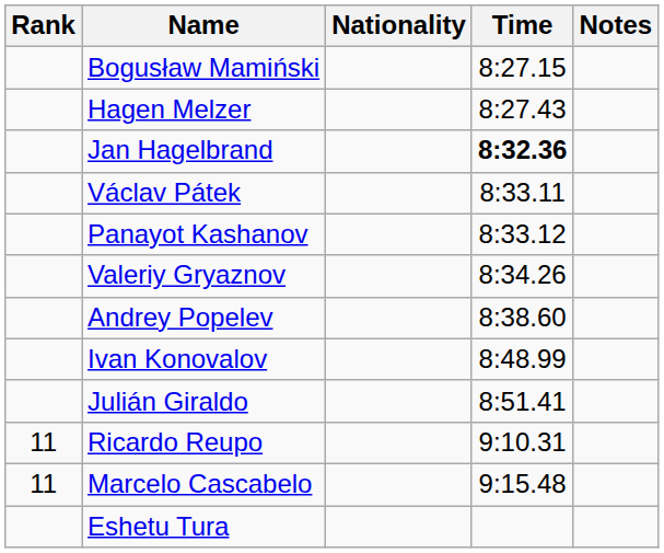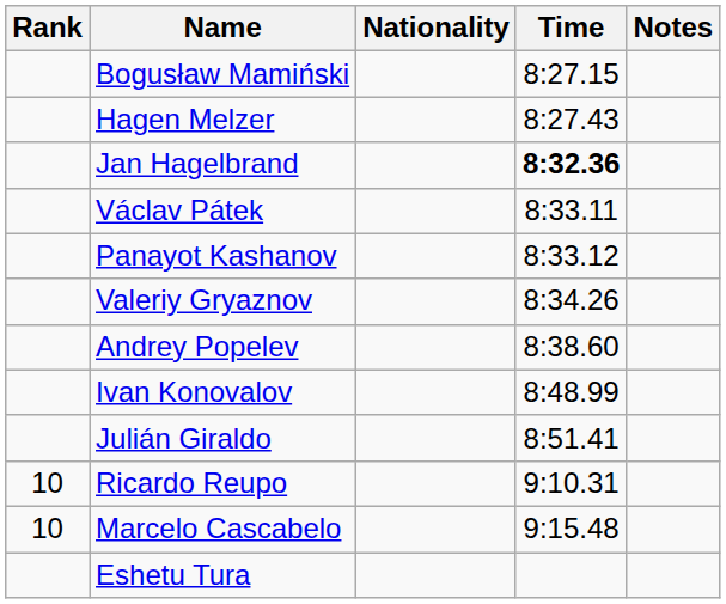 <table class="wikitable sortable" style="text-align:center">
 <tr>
 <th>Rank</th>
 <th>Name</th>
 <th>Nationality</th>
 <th>Time</th>
 <th>Notes</th>
 </tr>
 <tr>
 <td></td>
 <td align="left"><a href='#'>Bogusław Mamiński</a></td>
 <td align=left></td>
 <td>8:27.15</td>
 <td></td>
 </tr>
 <tr>
 <td></td>
 <td align="left"><a href='#'>Hagen Melzer</a></td>
 <td align=left></td>
 <td>8:27.43</td>
 <td></td>
 </tr>
 <tr>
 <td></td>
 <td align="left"><a href='#'>Jan Hagelbrand</a></td>
 <td align=left></td>
 <td><strong>8:32.36</strong></td>
 <td></td>
 </tr>
 <tr>
 <td></td>
 <td align="left"><a href='#'>Václav Pátek</a></td>
 <td align=left></td>
 <td>8:33.11</td>
 <td></td>
 </tr>
 <tr>
 <td></td>
 <td align="left"><a href='#'>Panayot Kashanov</a></td>
 <td align=left></td>
 <td>8:33.12</td>
 <td></td>
 </tr>
 <tr>
 <td></td>
 <td align="left"><a href='#'>Valeriy Gryaznov</a></td>
 <td align=left></td>
 <td>8:34.26</td>
 <td></td>
 </tr>
 <tr>
 <td></td>
 <td align="left"><a href='#'>Andrey Popelev</a></td>
 <td align=left></td>
 <td>8:38.60</td>
 <td></td>
 </tr>
 <tr>
 <td></td>
 <td align="left"><a href='#'>Ivan Konovalov</a></td>
 <td align=left></td>
 <td>8:48.99</td>
 <td></td>
 </tr>
 <tr>
 <td></td>
 <td align="left"><a href='#'>Julián Giraldo</a></td>
 <td align=left></td>
 <td>8:51.41</td>
 <td></td>
 </tr>
 <tr>
-<td>11</td>
+<td>10</td>
 <td align="left"><a href='#'>Ricardo Reupo</a></td>
 <td align=left></td>
 <td>9:10.31</td>
 <td></td>
 </tr>
 <tr>
-<td>11</td>
+<td>10</td>
 <td align="left"><a href='#'>Marcelo Cascabelo</a></td>
 <td align=left></td>
 <td>9:15.48</td>
 <td></td>
 </tr>
 <tr>
 <td></td>
 <td align="left"><a href='#'>Eshetu Tura</a></td>
 <td align=left></td>
 <td></td>
 <td></td>
 </tr>
 </table>
